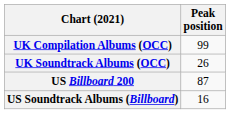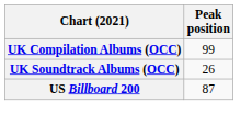 <table class="wikitable plainrowheaders" style="text-align:center">
 <tr>
 <th scope="col">Chart (2021)</th>
 <th scope="col">Peak<br>position</th>
 </tr>
 <tr>
 <th scope="row"><a href='#'>UK Compilation Albums</a> (<a href='#'>OCC</a>)</th>
 <td>99</td>
 </tr>
 <tr>
 <th scope="row"><a href='#'>UK Soundtrack Albums</a> (<a href='#'>OCC</a>)</th>
 <td>26</td>
 </tr>
 <tr>
 <th scope="row">US <a href='#'><em>Billboard</em> 200</a></th>
 <td>87</td>
 </tr>
-<tr>
-<th scope="row">US Soundtrack Albums (<a href='#'><em>Billboard</em></a>)</th>
-<td>16</td>
-</tr>
 </table>
